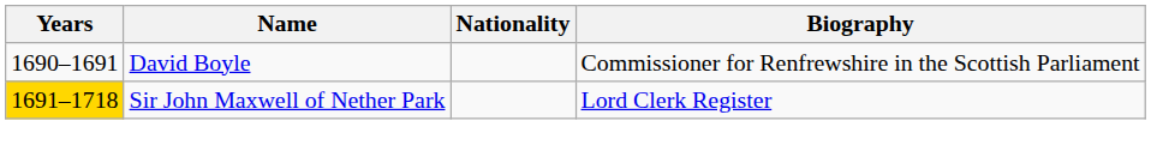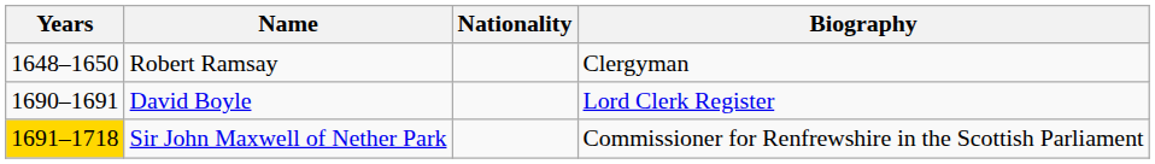 <table class="wikitable">
 <tr>
 <th>Years</th>
 <th>Name</th>
 <th>Nationality</th>
 <th>Biography</th>
 </tr>
 <tr>
+<td>1648–1650</td>
+<td>Robert Ramsay</td>
+<td></td>
+<td>Clergyman</td>
+</tr>
+<tr>
 <td>1690–1691</td>
 <td><a href='#'>David Boyle</a></td>
 <td></td>
-<td>Commissioner for Renfrewshire in the Scottish Parliament</td>
+<td><a href='#'>Lord Clerk Register</a></td>
 </tr>
 <tr>
 <td style="background: gold;">1691–1718</td>
 <td><a href='#'>Sir John Maxwell of Nether Park</a></td>
 <td></td>
-<td><a href='#'>Lord Clerk Register</a></td>
+<td>Commissioner for Renfrewshire in the Scottish Parliament</td>
 </tr>
 </table>
